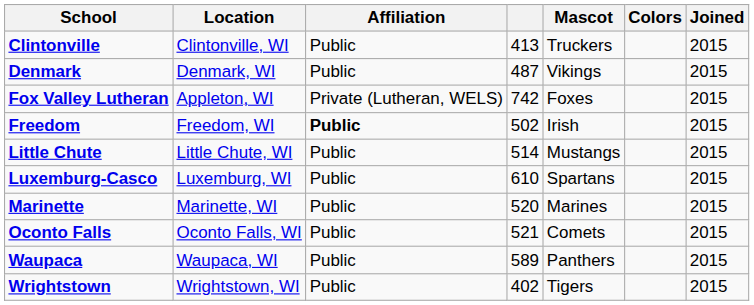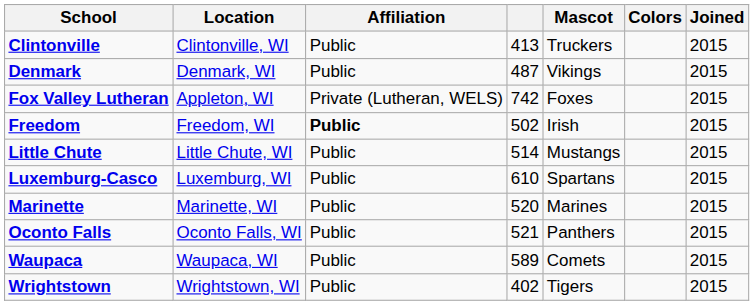 <table class="wikitable sortable">
 <tr>
 <th>School</th>
 <th>Location</th>
 <th>Affiliation</th>
 <th></th>
 <th>Mascot</th>
 <th>Colors</th>
 <th>Joined</th>
 </tr>
 <tr>
 <td><a href='#'><strong>Clintonville</strong></a></td>
 <td><a href='#'>Clintonville, WI</a></td>
 <td>Public</td>
 <td>413</td>
 <td>Truckers</td>
 <td> </td>
 <td>2015</td>
 </tr>
 <tr>
 <td><a href='#'><strong>Denmark</strong></a></td>
 <td><a href='#'>Denmark, WI</a></td>
 <td>Public</td>
 <td>487</td>
 <td>Vikings</td>
 <td> </td>
 <td>2015</td>
 </tr>
 <tr>
 <td><a href='#'><strong>Fox Valley Lutheran</strong></a></td>
 <td><a href='#'>Appleton, WI</a></td>
 <td>Private (Lutheran, WELS)</td>
 <td>742</td>
 <td>Foxes</td>
 <td> </td>
 <td>2015</td>
 </tr>
 <tr>
 <td><a href='#'><strong>Freedom</strong></a></td>
 <td><a href='#'>Freedom, WI</a></td>
 <td><strong>Public</strong></td>
 <td>502</td>
 <td>Irish</td>
 <td> </td>
 <td>2015</td>
 </tr>
 <tr>
 <td><a href='#'><strong>Little Chute</strong></a></td>
 <td><a href='#'>Little Chute, WI</a></td>
 <td>Public</td>
 <td>514</td>
 <td>Mustangs</td>
 <td> </td>
 <td>2015</td>
 </tr>
 <tr>
 <td><a href='#'><strong>Luxemburg-Casco</strong></a></td>
 <td><a href='#'>Luxemburg, WI</a></td>
 <td>Public</td>
 <td>610</td>
 <td>Spartans</td>
 <td> </td>
 <td>2015</td>
 </tr>
 <tr>
 <td><a href='#'><strong>Marinette</strong></a></td>
 <td><a href='#'>Marinette, WI</a></td>
 <td>Public</td>
 <td>520</td>
 <td>Marines</td>
 <td> </td>
 <td>2015</td>
 </tr>
 <tr>
 <td><a href='#'><strong>Oconto Falls</strong></a></td>
 <td><a href='#'>Oconto Falls, WI</a></td>
 <td>Public</td>
 <td>521</td>
-<td>Comets</td>
+<td>Panthers</td>
 <td> </td>
 <td>2015</td>
 </tr>
 <tr>
 <td><a href='#'><strong>Waupaca</strong></a></td>
 <td><a href='#'>Waupaca, WI</a></td>
 <td>Public</td>
 <td>589</td>
-<td>Panthers</td>
+<td>Comets</td>
 <td> </td>
 <td>2015</td>
 </tr>
 <tr>
 <td><a href='#'><strong>Wrightstown</strong></a></td>
 <td><a href='#'>Wrightstown, WI</a></td>
 <td>Public</td>
 <td>402</td>
 <td>Tigers</td>
 <td> </td>
 <td>2015</td>
 </tr>
 </table>
